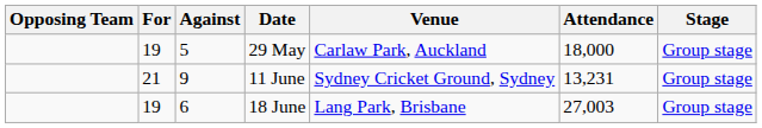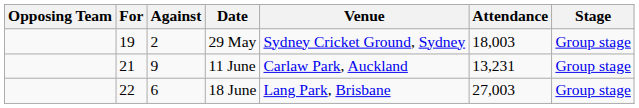 <table class="wikitable">
 <tr>
 <th>Opposing Team</th>
 <th>For</th>
 <th>Against</th>
 <th>Date</th>
 <th>Venue</th>
 <th>Attendance</th>
 <th>Stage</th>
 </tr>
 <tr>
 <td></td>
 <td>19</td>
-<td>5</td>
+<td>2</td>
 <td>29 May</td>
-<td><a href='#'>Carlaw Park</a>, <a href='#'>Auckland</a></td>
-<td>18,000</td>
+<td><a href='#'>Sydney Cricket Ground</a>, <a href='#'>Sydney</a></td>
+<td>18,003</td>
 <td><a href='#'>Group stage</a></td>
 </tr>
 <tr>
 <td></td>
 <td>21</td>
 <td>9</td>
 <td>11 June</td>
-<td><a href='#'>Sydney Cricket Ground</a>, <a href='#'>Sydney</a></td>
+<td><a href='#'>Carlaw Park</a>, <a href='#'>Auckland</a></td>
 <td>13,231</td>
 <td><a href='#'>Group stage</a></td>
 </tr>
 <tr>
 <td></td>
-<td>19</td>
+<td>22</td>
 <td>6</td>
 <td>18 June</td>
 <td><a href='#'>Lang Park</a>, <a href='#'>Brisbane</a></td>
 <td>27,003</td>
 <td><a href='#'>Group stage</a></td>
 </tr>
 </table>
